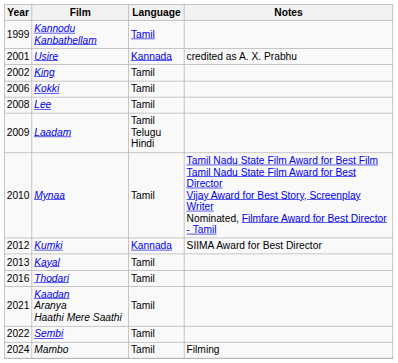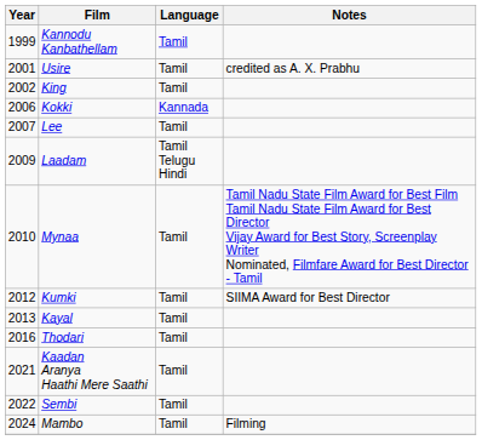 <table class="wikitable sortable">
 <tr>
 <th rowspan="2" style="width:35px;">Year</th>
 <th rowspan="2" style="width:150px;">Film</th>
 <th rowspan="2" style="text-align:center; width:80px;">Language</th>
 <th rowspan="2" style="text-align:center; width:350px;" class="unsortable">Notes</th>
 </tr>
 <tr>
 </tr>
 <tr>
 <td>1999</td>
 <td><em><a href='#'>Kannodu Kanbathellam</a></em></td>
 <td><a href='#'>Tamil</a></td>
 <td></td>
 </tr>
 <tr>
 <td>2001</td>
 <td><em><a href='#'>Usire</a></em></td>
-<td><a href='#'>Kannada</a></td>
+<td>Tamil</td>
 <td>credited as A. X. Prabhu</td>
 </tr>
 <tr>
 <td>2002</td>
 <td><em><a href='#'>King</a></em></td>
 <td>Tamil</td>
 <td></td>
 </tr>
 <tr>
 <td>2006</td>
 <td><em><a href='#'>Kokki</a></em></td>
-<td>Tamil</td>
+<td><a href='#'>Kannada</a></td>
 <td></td>
 </tr>
 <tr>
-<td>2008</td>
+<td>2007</td>
 <td><em><a href='#'>Lee</a></em></td>
 <td>Tamil</td>
 <td></td>
 </tr>
 <tr>
 <td>2009</td>
 <td><em><a href='#'>Laadam</a></em></td>
 <td>Tamil<br>Telugu<br>Hindi</td>
 <td></td>
 </tr>
 <tr>
 <td>2010</td>
 <td><em><a href='#'>Mynaa</a></em></td>
 <td>Tamil</td>
 <td><a href='#'>Tamil Nadu State Film Award for Best Film</a><br> <a href='#'>Tamil Nadu State Film Award for Best Director</a><br><a href='#'>Vijay Award for Best Story, Screenplay Writer</a><br>Nominated, <a href='#'>Filmfare Award for Best Director - Tamil</a></td>
 </tr>
 <tr>
 <td>2012</td>
 <td><em><a href='#'>Kumki</a></em></td>
-<td><a href='#'>Kannada</a></td>
+<td>Tamil</td>
 <td>SIIMA Award for Best Director</td>
 </tr>
 <tr>
 <td>2013</td>
 <td><em><a href='#'>Kayal</a></em></td>
 <td>Tamil</td>
 <td></td>
 </tr>
 <tr>
 <td>2016</td>
 <td><em><a href='#'>Thodari</a></em></td>
 <td>Tamil</td>
 <td></td>
 </tr>
 <tr>
 <td>2021</td>
 <td><em><a href='#'>Kaadan</a></em><br><em>Aranya</em><br><em>Haathi Mere Saathi</em></td>
 <td>Tamil</td>
 <td></td>
 </tr>
 <tr>
 <td>2022</td>
 <td><em><a href='#'>Sembi</a></em></td>
 <td>Tamil</td>
 <td></td>
 </tr>
 <tr>
 <td>2024</td>
 <td><em>Mambo</em></td>
 <td>Tamil</td>
 <td>Filming</td>
 </tr>
 <tr>
 </tr>
 </table>
